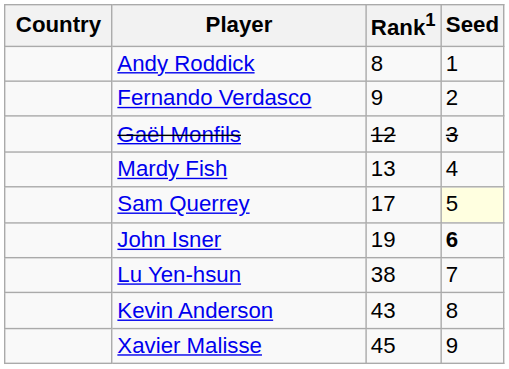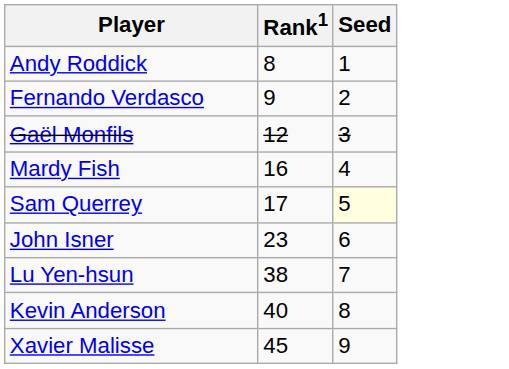 <table class="wikitable" border="1">
 <tr>
-<th width="70">Country</th>
 <th width="175">Player</th>
 <th>Rank<sup>1</sup></th>
 <th>Seed</th>
 </tr>
 <tr>
-<td></td>
 <td><a href='#'>Andy Roddick</a></td>
 <td>8</td>
 <td>1</td>
 </tr>
 <tr>
-<td></td>
 <td><a href='#'>Fernando Verdasco</a></td>
 <td>9</td>
 <td>2</td>
 </tr>
 <tr>
-<td></td>
 <td><s><a href='#'>Gaël Monfils</a></s></td>
 <td><s>12</s></td>
 <td><s>3</s></td>
 </tr>
 <tr>
-<td></td>
 <td><a href='#'>Mardy Fish</a></td>
-<td>13</td>
+<td>16</td>
 <td>4</td>
 </tr>
 <tr>
-<td></td>
 <td><a href='#'>Sam Querrey</a></td>
 <td>17</td>
 <td style="background: lightyellow;">5</td>
 </tr>
 <tr>
-<td></td>
 <td><a href='#'>John Isner</a></td>
-<td>19</td>
-<td><strong>6</strong></td>
+<td>23</td>
+<td>6</td>
 </tr>
 <tr>
-<td></td>
 <td><a href='#'>Lu Yen-hsun</a></td>
 <td>38</td>
 <td>7</td>
 </tr>
 <tr>
-<td></td>
 <td><a href='#'>Kevin Anderson</a></td>
-<td>43</td>
+<td>40</td>
 <td>8</td>
 </tr>
 <tr>
-<td></td>
 <td><a href='#'>Xavier Malisse</a></td>
 <td>45</td>
 <td>9</td>
 </tr>
 </table>
